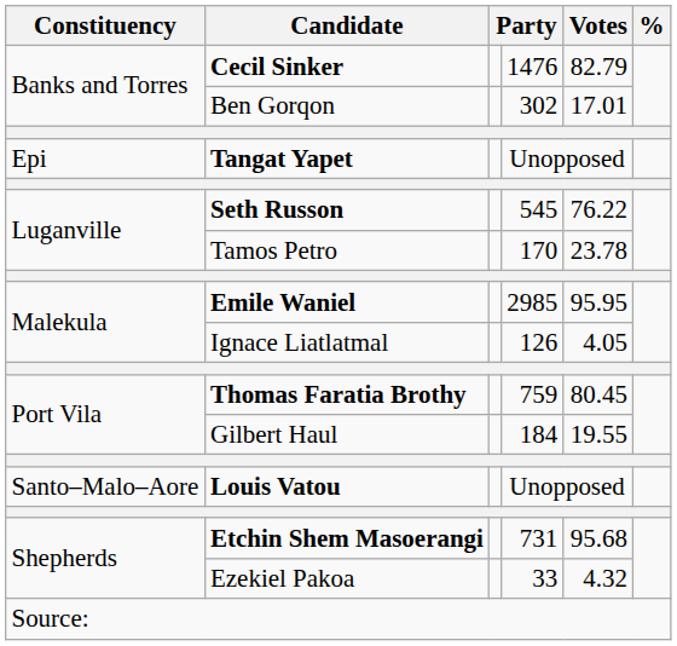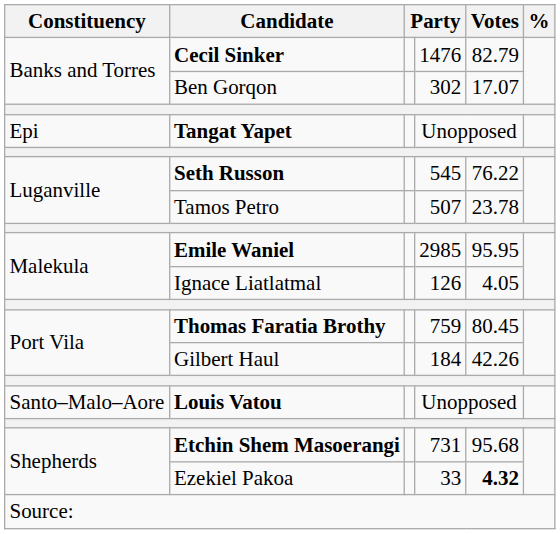 <table class="wikitable" style=text-align:right>
 <tr>
 <th>Constituency</th>
 <th>Candidate</th>
 <th colspan=2>Party</th>
 <th>Votes</th>
 <th>%</th>
 </tr>
 <tr>
 <td align=left rowspan=2>Banks and Torres</td>
 <td align=left><strong>Cecil Sinker</strong></td>
 <td></td>
 <td>1476</td>
 <td>82.79</td>
 </tr>
 <tr>
 <td align=left>Ben Gorqon</td>
 <td></td>
 <td>302</td>
-<td>17.01</td>
+<td>17.07</td>
 </tr>
 <tr>
 <th colspan=6></th>
 </tr>
 <tr>
 <td align=left>Epi</td>
 <td align=left><strong>Tangat Yapet</strong></td>
 <td></td>
 <td colspan=2 align=center>Unopposed</td>
 </tr>
 <tr>
 <th colspan=6></th>
 </tr>
 <tr>
 <td align=left rowspan=2>Luganville</td>
 <td align=left><strong>Seth Russon</strong></td>
 <td></td>
 <td>545</td>
 <td>76.22</td>
 </tr>
 <tr>
 <td align=left>Tamos Petro</td>
 <td></td>
-<td>170</td>
+<td>507</td>
 <td>23.78</td>
 </tr>
 <tr>
 <th colspan=6></th>
 </tr>
 <tr>
 <td align=left rowspan=2>Malekula</td>
 <td align=left><strong>Emile Waniel</strong></td>
 <td></td>
 <td>2985</td>
 <td>95.95</td>
 </tr>
 <tr>
 <td align=left>Ignace Liatlatmal</td>
 <td></td>
 <td>126</td>
 <td>4.05</td>
 </tr>
 <tr>
 <th colspan=6></th>
 </tr>
 <tr>
 <td align=left rowspan=2>Port Vila</td>
 <td align=left><strong>Thomas Faratia Brothy</strong></td>
 <td></td>
 <td>759</td>
 <td>80.45</td>
 </tr>
 <tr>
 <td align=left>Gilbert Haul</td>
 <td></td>
 <td>184</td>
-<td>19.55</td>
+<td>42.26</td>
 </tr>
 <tr>
 <th colspan=6></th>
 </tr>
 <tr>
 <td align=left>Santo–Malo–Aore</td>
 <td align=left><strong>Louis Vatou</strong></td>
 <td></td>
 <td colspan=2 align=center>Unopposed</td>
 </tr>
 <tr>
 <th colspan=6></th>
 </tr>
 <tr>
 <td align=left rowspan=2>Shepherds</td>
 <td align=left><strong>Etchin Shem Masoerangi</strong></td>
 <td></td>
 <td>731</td>
 <td>95.68</td>
 </tr>
 <tr>
 <td align=left>Ezekiel Pakoa</td>
 <td></td>
 <td>33</td>
-<td>4.32</td>
+<td><strong>4.32</strong></td>
 </tr>
 <tr>
 <td colspan=6 align=left>Source:</td>
 </tr>
 </table>
